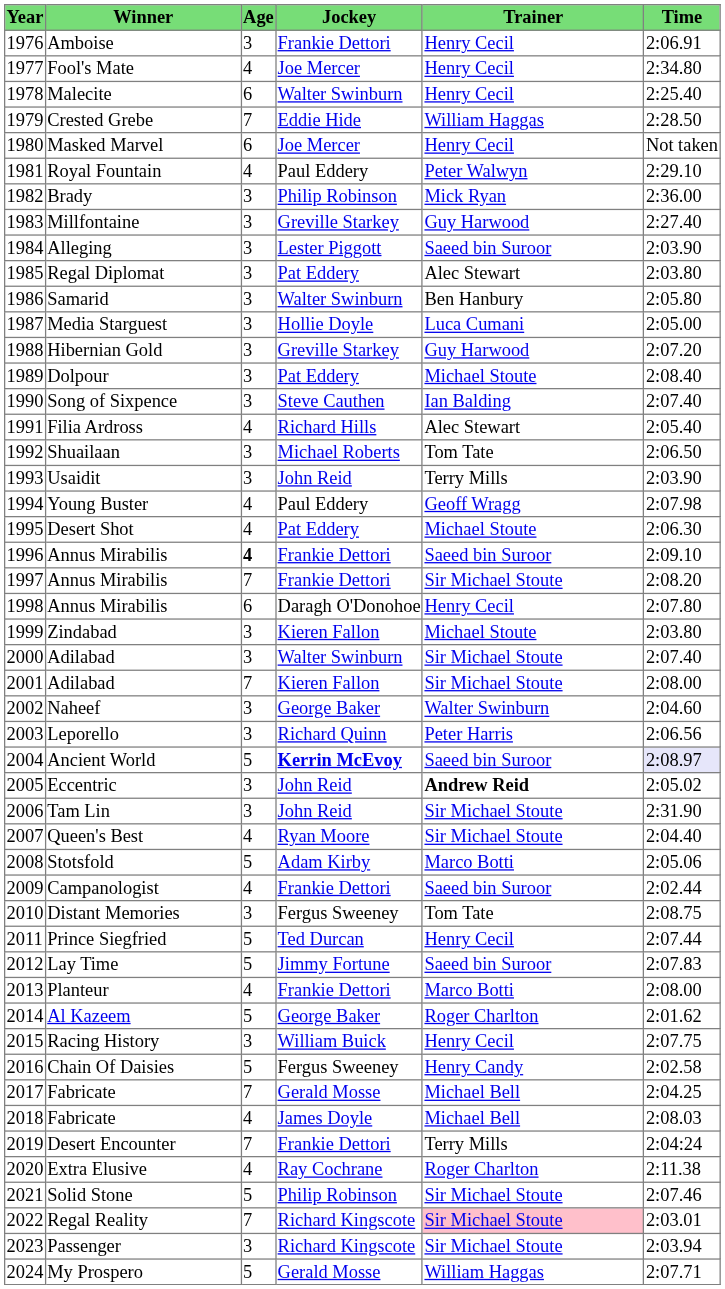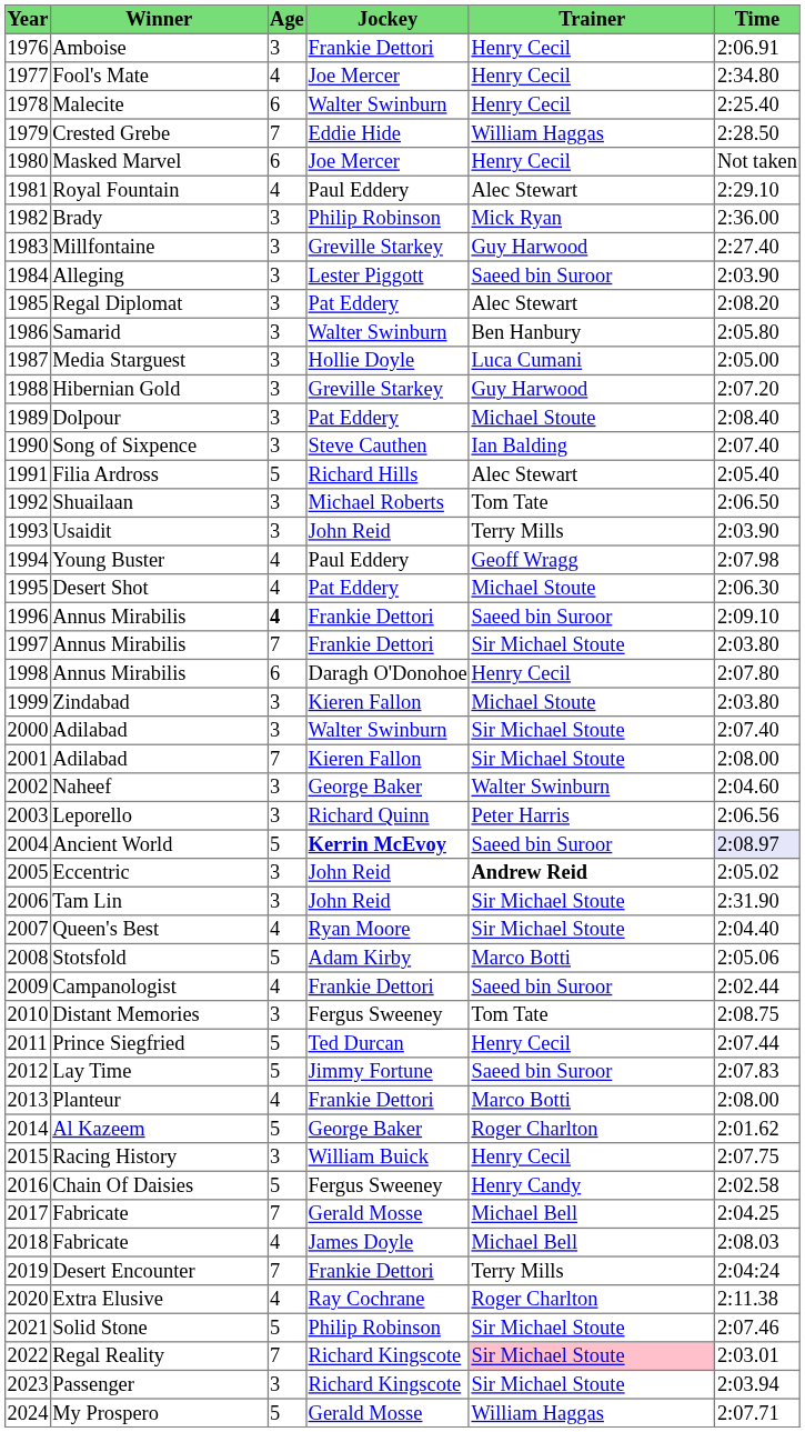 <table class = "sortable" | border="1" style="border-collapse: collapse; font-size:90%">
 <tr bgcolor="#77dd77" align="center">
 <th>Year</th>
 <th>Winner</th>
 <th>Age</th>
 <th>Jockey</th>
 <th>Trainer</th>
 <th>Time</th>
 </tr>
 <tr>
 <td>1976</td>
 <td width=150px>Amboise</td>
 <td>3</td>
 <td><a href='#'>Frankie Dettori</a></td>
 <td width=170px><a href='#'>Henry Cecil</a></td>
 <td>2:06.91</td>
 </tr>
 <tr>
 <td>1977</td>
 <td>Fool's Mate</td>
 <td>4</td>
 <td><a href='#'>Joe Mercer</a></td>
 <td><a href='#'>Henry Cecil</a></td>
 <td>2:34.80</td>
 </tr>
 <tr>
 <td>1978</td>
 <td>Malecite</td>
 <td>6</td>
 <td><a href='#'>Walter Swinburn</a></td>
 <td><a href='#'>Henry Cecil</a></td>
 <td>2:25.40</td>
 </tr>
 <tr>
 <td>1979</td>
 <td>Crested Grebe</td>
 <td>7</td>
 <td><a href='#'>Eddie Hide</a></td>
 <td><a href='#'>William Haggas</a></td>
 <td>2:28.50</td>
 </tr>
 <tr>
 <td>1980</td>
 <td>Masked Marvel</td>
 <td>6</td>
 <td><a href='#'>Joe Mercer</a></td>
 <td><a href='#'>Henry Cecil</a></td>
 <td>Not taken</td>
 </tr>
 <tr>
 <td>1981</td>
 <td>Royal Fountain</td>
 <td>4</td>
 <td>Paul Eddery</td>
-<td><a href='#'>Peter Walwyn</a></td>
+<td>Alec Stewart</td>
 <td>2:29.10</td>
 </tr>
 <tr>
 <td>1982</td>
 <td>Brady</td>
 <td>3</td>
 <td><a href='#'>Philip Robinson</a></td>
 <td><a href='#'>Mick Ryan</a></td>
 <td>2:36.00</td>
 </tr>
 <tr>
 <td>1983</td>
 <td>Millfontaine</td>
 <td>3</td>
 <td><a href='#'>Greville Starkey</a></td>
 <td><a href='#'>Guy Harwood</a></td>
 <td>2:27.40</td>
 </tr>
 <tr>
 <td>1984</td>
 <td>Alleging</td>
 <td>3</td>
 <td><a href='#'>Lester Piggott</a></td>
 <td><a href='#'>Saeed bin Suroor</a></td>
 <td>2:03.90</td>
 </tr>
 <tr>
 <td>1985</td>
 <td>Regal Diplomat</td>
 <td>3</td>
 <td><a href='#'>Pat Eddery</a></td>
 <td>Alec Stewart</td>
-<td>2:03.80</td>
+<td>2:08.20</td>
 </tr>
 <tr>
 <td>1986</td>
 <td>Samarid</td>
 <td>3</td>
 <td><a href='#'>Walter Swinburn</a></td>
 <td>Ben Hanbury</td>
 <td>2:05.80</td>
 </tr>
 <tr>
 <td>1987</td>
 <td>Media Starguest</td>
 <td>3</td>
 <td><a href='#'>Hollie Doyle</a></td>
 <td><a href='#'>Luca Cumani</a></td>
 <td>2:05.00</td>
 </tr>
 <tr>
 <td>1988</td>
 <td>Hibernian Gold</td>
 <td>3</td>
 <td><a href='#'>Greville Starkey</a></td>
 <td><a href='#'>Guy Harwood</a></td>
 <td>2:07.20</td>
 </tr>
 <tr>
 <td>1989</td>
 <td>Dolpour</td>
 <td>3</td>
 <td><a href='#'>Pat Eddery</a></td>
 <td><a href='#'>Michael Stoute</a></td>
 <td>2:08.40</td>
 </tr>
 <tr>
 <td>1990</td>
 <td>Song of Sixpence</td>
 <td>3</td>
 <td><a href='#'>Steve Cauthen</a></td>
 <td><a href='#'>Ian Balding</a></td>
 <td>2:07.40</td>
 </tr>
 <tr>
 <td>1991</td>
 <td>Filia Ardross</td>
-<td>4</td>
+<td>5</td>
 <td><a href='#'>Richard Hills</a></td>
 <td>Alec Stewart</td>
 <td>2:05.40</td>
 </tr>
 <tr>
 <td>1992</td>
 <td>Shuailaan</td>
 <td>3</td>
 <td><a href='#'>Michael Roberts</a></td>
 <td>Tom Tate</td>
 <td>2:06.50</td>
 </tr>
 <tr>
 <td>1993</td>
 <td>Usaidit</td>
 <td>3</td>
 <td><a href='#'>John Reid</a></td>
 <td>Terry Mills</td>
 <td>2:03.90</td>
 </tr>
 <tr>
 <td>1994</td>
 <td>Young Buster</td>
 <td>4</td>
 <td>Paul Eddery</td>
 <td><a href='#'>Geoff Wragg</a></td>
 <td>2:07.98</td>
 </tr>
 <tr>
 <td>1995</td>
 <td>Desert Shot</td>
 <td>4</td>
 <td><a href='#'>Pat Eddery</a></td>
 <td><a href='#'>Michael Stoute</a></td>
 <td>2:06.30</td>
 </tr>
 <tr>
 <td>1996</td>
 <td>Annus Mirabilis</td>
 <td><strong>4</strong></td>
 <td><a href='#'>Frankie Dettori</a></td>
 <td><a href='#'>Saeed bin Suroor</a></td>
 <td>2:09.10</td>
 </tr>
 <tr>
 <td>1997</td>
 <td>Annus Mirabilis</td>
 <td>7</td>
 <td><a href='#'>Frankie Dettori</a></td>
 <td><a href='#'>Sir Michael Stoute</a></td>
-<td>2:08.20</td>
+<td>2:03.80</td>
 </tr>
 <tr>
 <td>1998</td>
 <td>Annus Mirabilis</td>
 <td>6</td>
 <td>Daragh O'Donohoe</td>
 <td><a href='#'>Henry Cecil</a></td>
 <td>2:07.80</td>
 </tr>
 <tr>
 <td>1999</td>
 <td>Zindabad</td>
 <td>3</td>
 <td><a href='#'>Kieren Fallon</a></td>
 <td><a href='#'>Michael Stoute</a></td>
 <td>2:03.80</td>
 </tr>
 <tr>
 <td>2000</td>
 <td>Adilabad</td>
 <td>3</td>
 <td><a href='#'>Walter Swinburn</a></td>
 <td><a href='#'>Sir Michael Stoute</a></td>
 <td>2:07.40</td>
 </tr>
 <tr>
 <td>2001</td>
 <td>Adilabad</td>
 <td>7</td>
 <td><a href='#'>Kieren Fallon</a></td>
 <td><a href='#'>Sir Michael Stoute</a></td>
 <td>2:08.00</td>
 </tr>
 <tr>
 <td>2002</td>
 <td>Naheef</td>
 <td>3</td>
 <td><a href='#'>George Baker</a></td>
 <td><a href='#'>Walter Swinburn</a></td>
 <td>2:04.60</td>
 </tr>
 <tr>
 <td>2003</td>
 <td>Leporello</td>
 <td>3</td>
 <td><a href='#'>Richard Quinn</a></td>
 <td><a href='#'>Peter Harris</a></td>
 <td>2:06.56</td>
 </tr>
 <tr>
 <td>2004</td>
 <td>Ancient World</td>
 <td>5</td>
 <td><strong><a href='#'>Kerrin McEvoy</a></strong></td>
 <td><a href='#'>Saeed bin Suroor</a></td>
 <td style="background: lavender;">2:08.97</td>
 </tr>
 <tr>
 <td>2005</td>
 <td>Eccentric</td>
 <td>3</td>
 <td><a href='#'>John Reid</a></td>
 <td><strong>Andrew Reid</strong></td>
 <td>2:05.02</td>
 </tr>
 <tr>
 <td>2006</td>
 <td>Tam Lin</td>
 <td>3</td>
 <td><a href='#'>John Reid</a></td>
 <td><a href='#'>Sir Michael Stoute</a></td>
 <td>2:31.90</td>
 </tr>
 <tr>
 <td>2007</td>
 <td>Queen's Best</td>
 <td>4</td>
 <td><a href='#'>Ryan Moore</a></td>
 <td><a href='#'>Sir Michael Stoute</a></td>
 <td>2:04.40</td>
 </tr>
 <tr>
 <td>2008</td>
 <td>Stotsfold</td>
 <td>5</td>
 <td><a href='#'>Adam Kirby</a></td>
 <td><a href='#'>Marco Botti</a></td>
 <td>2:05.06</td>
 </tr>
 <tr>
 <td>2009</td>
 <td>Campanologist</td>
 <td>4</td>
 <td><a href='#'>Frankie Dettori</a></td>
 <td><a href='#'>Saeed bin Suroor</a></td>
 <td>2:02.44</td>
 </tr>
 <tr>
 <td>2010</td>
 <td>Distant Memories</td>
 <td>3</td>
 <td>Fergus Sweeney</td>
 <td>Tom Tate</td>
 <td>2:08.75</td>
 </tr>
 <tr>
 <td>2011</td>
 <td>Prince Siegfried</td>
 <td>5</td>
 <td><a href='#'>Ted Durcan</a></td>
 <td><a href='#'>Henry Cecil</a></td>
 <td>2:07.44</td>
 </tr>
 <tr>
 <td>2012</td>
 <td>Lay Time</td>
 <td>5</td>
 <td><a href='#'>Jimmy Fortune</a></td>
 <td><a href='#'>Saeed bin Suroor</a></td>
 <td>2:07.83</td>
 </tr>
 <tr>
 <td>2013</td>
 <td>Planteur</td>
 <td>4</td>
 <td><a href='#'>Frankie Dettori</a></td>
 <td><a href='#'>Marco Botti</a></td>
 <td>2:08.00</td>
 </tr>
 <tr>
 <td>2014</td>
 <td><a href='#'>Al Kazeem</a></td>
 <td>5</td>
 <td><a href='#'>George Baker</a></td>
 <td><a href='#'>Roger Charlton</a></td>
 <td>2:01.62</td>
 </tr>
 <tr>
 <td>2015</td>
 <td>Racing History</td>
 <td>3</td>
 <td><a href='#'>William Buick</a></td>
 <td><a href='#'>Henry Cecil</a></td>
 <td>2:07.75</td>
 </tr>
 <tr>
 <td>2016</td>
 <td>Chain Of Daisies</td>
 <td>5</td>
 <td>Fergus Sweeney</td>
 <td><a href='#'>Henry Candy</a></td>
 <td>2:02.58</td>
 </tr>
 <tr>
 <td>2017</td>
 <td>Fabricate</td>
 <td>7</td>
 <td><a href='#'>Gerald Mosse</a></td>
 <td><a href='#'>Michael Bell</a></td>
 <td>2:04.25</td>
 </tr>
 <tr>
 <td>2018</td>
 <td>Fabricate</td>
 <td>4</td>
 <td><a href='#'>James Doyle</a></td>
 <td><a href='#'>Michael Bell</a></td>
 <td>2:08.03</td>
 </tr>
 <tr>
 <td>2019</td>
 <td>Desert Encounter</td>
 <td>7</td>
 <td><a href='#'>Frankie Dettori</a></td>
 <td>Terry Mills</td>
 <td>2:04:24</td>
 </tr>
 <tr>
 <td>2020</td>
 <td>Extra Elusive</td>
 <td>4</td>
 <td><a href='#'>Ray Cochrane</a></td>
 <td><a href='#'>Roger Charlton</a></td>
 <td>2:11.38</td>
 </tr>
 <tr>
 <td>2021</td>
 <td>Solid Stone</td>
 <td>5</td>
 <td><a href='#'>Philip Robinson</a></td>
 <td><a href='#'>Sir Michael Stoute</a></td>
 <td>2:07.46</td>
 </tr>
 <tr>
 <td>2022</td>
 <td>Regal Reality</td>
 <td>7</td>
 <td><a href='#'>Richard Kingscote</a></td>
 <td style="background: pink;"><a href='#'>Sir Michael Stoute</a></td>
 <td>2:03.01</td>
 </tr>
 <tr>
 <td>2023</td>
 <td>Passenger</td>
 <td>3</td>
 <td><a href='#'>Richard Kingscote</a></td>
 <td><a href='#'>Sir Michael Stoute</a></td>
 <td>2:03.94</td>
 </tr>
 <tr>
 <td>2024</td>
 <td>My Prospero</td>
 <td>5</td>
 <td><a href='#'>Gerald Mosse</a></td>
 <td><a href='#'>William Haggas</a></td>
 <td>2:07.71</td>
 </tr>
 </table>
